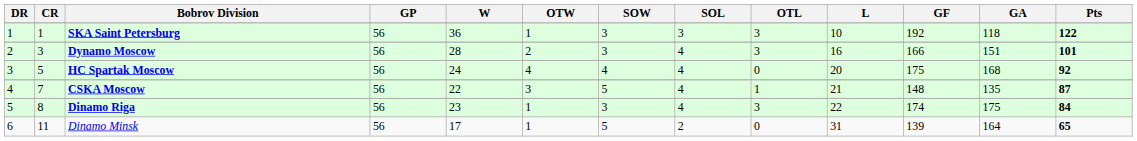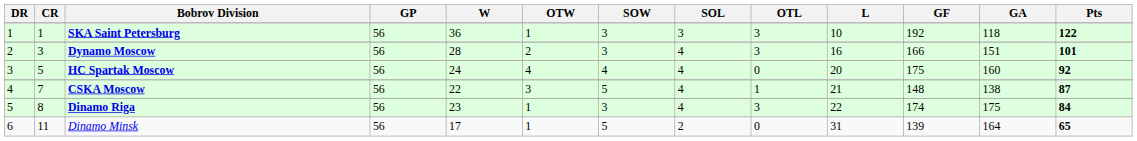 <table class="wikitable sortable">
 <tr>
 <th bgcolor="#DDDDFF" width="2%">DR</th>
 <th bgcolor="#DDDDFF" width="2%">CR</th>
 <th bgcolor="#DDDDFF" width="20%">Bobrov Division</th>
 <th bgcolor="#DDDDFF" width="5%">GP</th>
 <th bgcolor="#DDDDFF" width="5%">W</th>
 <th bgcolor="#DDDDFF" width="5%">OTW</th>
 <th bgcolor="#DDDDFF" width="5%">SOW</th>
 <th bgcolor="#DDDDFF" width="5%">SOL</th>
 <th bgcolor="#DDDDFF" width="5%">OTL</th>
 <th bgcolor="#DDDDFF" width="5%">L</th>
 <th bgcolor="#DDDDFF" width="5%">GF</th>
 <th bgcolor="#DDDDFF" width="5%">GA</th>
 <th bgcolor="#DDDDFF" width="5%">Pts</th>
 </tr>
 <tr>
 </tr>
 <tr style="background:#DDFFDD;">
 <td style="text-align:left;">1</td>
 <td>1</td>
 <td> <strong><a href='#'>SKA Saint Petersburg</a></strong></td>
 <td>56</td>
 <td>36</td>
 <td>1</td>
 <td>3</td>
 <td>3</td>
 <td>3</td>
 <td>10</td>
 <td>192</td>
 <td>118</td>
 <td><strong>122</strong></td>
 </tr>
 <tr>
 </tr>
 <tr style="background:#DDFFDD;">
 <td style="text-align:left;">2</td>
 <td>3</td>
 <td> <strong><a href='#'>Dynamo Moscow</a></strong></td>
 <td>56</td>
 <td>28</td>
 <td>2</td>
 <td>3</td>
 <td>4</td>
 <td>3</td>
 <td>16</td>
 <td>166</td>
 <td>151</td>
 <td><strong>101</strong></td>
 </tr>
 <tr>
 </tr>
 <tr style="background:#DDFFDD;">
 <td style="text-align:left;">3</td>
 <td>5</td>
 <td> <strong><a href='#'>HC Spartak Moscow</a></strong></td>
 <td>56</td>
 <td>24</td>
 <td>4</td>
 <td>4</td>
 <td>4</td>
 <td>0</td>
 <td>20</td>
 <td>175</td>
-<td>168</td>
+<td>160</td>
 <td><strong>92</strong></td>
 </tr>
 <tr>
 </tr>
 <tr style="background:#DDFFDD;">
 <td style="text-align:left;">4</td>
 <td>7</td>
 <td> <strong><a href='#'>CSKA Moscow</a></strong></td>
 <td>56</td>
 <td>22</td>
 <td>3</td>
 <td>5</td>
 <td>4</td>
 <td>1</td>
 <td>21</td>
 <td>148</td>
-<td>135</td>
+<td>138</td>
 <td><strong>87</strong></td>
 </tr>
 <tr>
 </tr>
 <tr style="background:#DDFFDD;">
 <td style="text-align:left;">5</td>
 <td>8</td>
 <td> <strong><a href='#'>Dinamo Riga</a></strong></td>
 <td>56</td>
 <td>23</td>
 <td>1</td>
 <td>3</td>
 <td>4</td>
 <td>3</td>
 <td>22</td>
 <td>174</td>
 <td>175</td>
 <td><strong>84</strong></td>
 </tr>
 <tr>
 <td style="text-align:left;">6</td>
 <td>11</td>
 <td> <em><a href='#'>Dinamo Minsk</a></em></td>
 <td>56</td>
 <td>17</td>
 <td>1</td>
 <td>5</td>
 <td>2</td>
 <td>0</td>
 <td>31</td>
 <td>139</td>
 <td>164</td>
 <td><strong>65</strong></td>
 </tr>
 </table>
